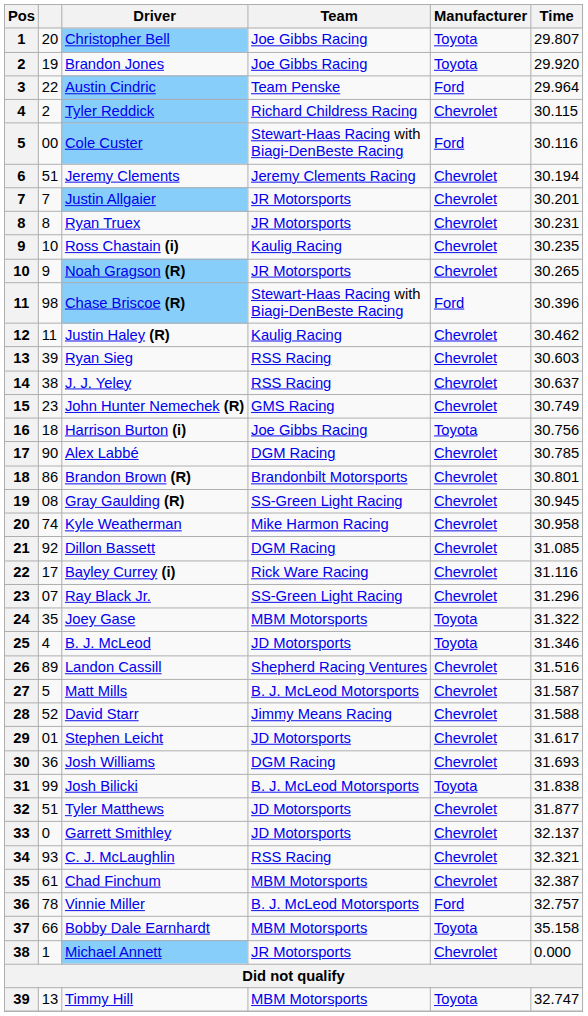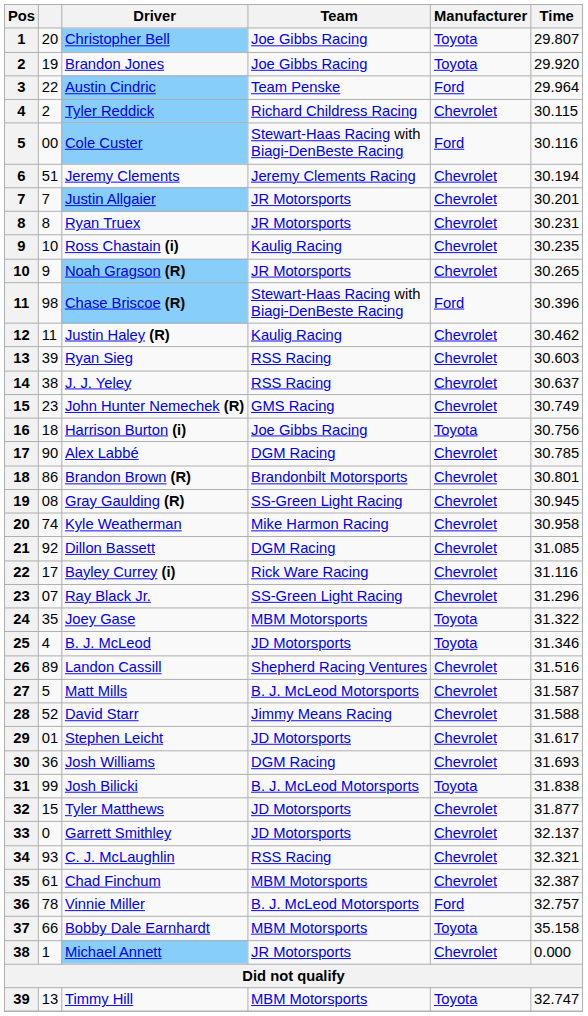 <table class="wikitable" style="font-size:98%">
 <tr>
 <th>Pos</th>
 <th></th>
 <th>Driver</th>
 <th>Team</th>
 <th>Manufacturer</th>
 <th>Time</th>
 </tr>
 <tr>
 <th>1</th>
 <td>20</td>
 <td style="text-align:left;background:#87CEFA"><a href='#'>Christopher Bell</a></td>
 <td><a href='#'>Joe Gibbs Racing</a></td>
 <td><a href='#'>Toyota</a></td>
 <td>29.807</td>
 </tr>
 <tr>
 <th>2</th>
 <td>19</td>
 <td><a href='#'>Brandon Jones</a></td>
 <td><a href='#'>Joe Gibbs Racing</a></td>
 <td><a href='#'>Toyota</a></td>
 <td>29.920</td>
 </tr>
 <tr>
 <th>3</th>
 <td>22</td>
 <td style="text-align:left;background:#87CEFA"><a href='#'>Austin Cindric</a></td>
 <td><a href='#'>Team Penske</a></td>
 <td><a href='#'>Ford</a></td>
 <td>29.964</td>
 </tr>
 <tr>
 <th>4</th>
 <td>2</td>
 <td style="text-align:left;background:#87CEFA"><a href='#'>Tyler Reddick</a></td>
 <td><a href='#'>Richard Childress Racing</a></td>
 <td><a href='#'>Chevrolet</a></td>
 <td>30.115</td>
 </tr>
 <tr>
 <th>5</th>
 <td>00</td>
 <td style="text-align:left;background:#87CEFA"><a href='#'>Cole Custer</a></td>
 <td><a href='#'>Stewart-Haas Racing</a> with <br> <a href='#'>Biagi-DenBeste Racing</a></td>
 <td><a href='#'>Ford</a></td>
 <td>30.116</td>
 </tr>
 <tr>
 <th>6</th>
 <td>51</td>
 <td><a href='#'>Jeremy Clements</a></td>
 <td><a href='#'>Jeremy Clements Racing</a></td>
 <td><a href='#'>Chevrolet</a></td>
 <td>30.194</td>
 </tr>
 <tr>
 <th>7</th>
 <td>7</td>
 <td style="text-align:left;background:#87CEFA"><a href='#'>Justin Allgaier</a></td>
 <td><a href='#'>JR Motorsports</a></td>
 <td><a href='#'>Chevrolet</a></td>
 <td>30.201</td>
 </tr>
 <tr>
 <th>8</th>
 <td>8</td>
 <td><a href='#'>Ryan Truex</a></td>
 <td><a href='#'>JR Motorsports</a></td>
 <td><a href='#'>Chevrolet</a></td>
 <td>30.231</td>
 </tr>
 <tr>
 <th>9</th>
 <td>10</td>
 <td><a href='#'>Ross Chastain</a> <strong>(i)</strong></td>
 <td><a href='#'>Kaulig Racing</a></td>
 <td><a href='#'>Chevrolet</a></td>
 <td>30.235</td>
 </tr>
 <tr>
 <th>10</th>
 <td>9</td>
 <td style="text-align:left;background:#87CEFA"><a href='#'>Noah Gragson</a> <strong>(R)</strong></td>
 <td><a href='#'>JR Motorsports</a></td>
 <td><a href='#'>Chevrolet</a></td>
 <td>30.265</td>
 </tr>
 <tr>
 <th>11</th>
 <td>98</td>
 <td style="text-align:left;background:#87CEFA"><a href='#'>Chase Briscoe</a> <strong>(R)</strong></td>
 <td><a href='#'>Stewart-Haas Racing</a> with <br> <a href='#'>Biagi-DenBeste Racing</a></td>
 <td><a href='#'>Ford</a></td>
 <td>30.396</td>
 </tr>
 <tr>
 <th>12</th>
 <td>11</td>
 <td><a href='#'>Justin Haley</a> <strong>(R)</strong></td>
 <td><a href='#'>Kaulig Racing</a></td>
 <td><a href='#'>Chevrolet</a></td>
 <td>30.462</td>
 </tr>
 <tr>
 <th>13</th>
 <td>39</td>
 <td><a href='#'>Ryan Sieg</a></td>
 <td><a href='#'>RSS Racing</a></td>
 <td><a href='#'>Chevrolet</a></td>
 <td>30.603</td>
 </tr>
 <tr>
 <th>14</th>
 <td>38</td>
 <td><a href='#'>J. J. Yeley</a></td>
 <td><a href='#'>RSS Racing</a></td>
 <td><a href='#'>Chevrolet</a></td>
 <td>30.637</td>
 </tr>
 <tr>
 <th>15</th>
 <td>23</td>
 <td><a href='#'>John Hunter Nemechek</a> <strong>(R)</strong></td>
 <td><a href='#'>GMS Racing</a></td>
 <td><a href='#'>Chevrolet</a></td>
 <td>30.749</td>
 </tr>
 <tr>
 <th>16</th>
 <td>18</td>
 <td><a href='#'>Harrison Burton</a> <strong>(i)</strong></td>
 <td><a href='#'>Joe Gibbs Racing</a></td>
 <td><a href='#'>Toyota</a></td>
 <td>30.756</td>
 </tr>
 <tr>
 <th>17</th>
 <td>90</td>
 <td><a href='#'>Alex Labbé</a></td>
 <td><a href='#'>DGM Racing</a></td>
 <td><a href='#'>Chevrolet</a></td>
 <td>30.785</td>
 </tr>
 <tr>
 <th>18</th>
 <td>86</td>
 <td><a href='#'>Brandon Brown</a> <strong>(R)</strong></td>
 <td><a href='#'>Brandonbilt Motorsports</a></td>
 <td><a href='#'>Chevrolet</a></td>
 <td>30.801</td>
 </tr>
 <tr>
 <th>19</th>
 <td>08</td>
 <td><a href='#'>Gray Gaulding</a> <strong>(R)</strong></td>
 <td><a href='#'>SS-Green Light Racing</a></td>
 <td><a href='#'>Chevrolet</a></td>
 <td>30.945</td>
 </tr>
 <tr>
 <th>20</th>
 <td>74</td>
 <td><a href='#'>Kyle Weatherman</a></td>
 <td><a href='#'>Mike Harmon Racing</a></td>
 <td><a href='#'>Chevrolet</a></td>
 <td>30.958</td>
 </tr>
 <tr>
 <th>21</th>
 <td>92</td>
 <td><a href='#'>Dillon Bassett</a></td>
 <td><a href='#'>DGM Racing</a></td>
 <td><a href='#'>Chevrolet</a></td>
 <td>31.085</td>
 </tr>
 <tr>
 <th>22</th>
 <td>17</td>
 <td><a href='#'>Bayley Currey</a> <strong>(i)</strong></td>
 <td><a href='#'>Rick Ware Racing</a></td>
 <td><a href='#'>Chevrolet</a></td>
 <td>31.116</td>
 </tr>
 <tr>
 <th>23</th>
 <td>07</td>
 <td><a href='#'>Ray Black Jr.</a></td>
 <td><a href='#'>SS-Green Light Racing</a></td>
 <td><a href='#'>Chevrolet</a></td>
 <td>31.296</td>
 </tr>
 <tr>
 <th>24</th>
 <td>35</td>
 <td><a href='#'>Joey Gase</a></td>
 <td><a href='#'>MBM Motorsports</a></td>
 <td><a href='#'>Toyota</a></td>
 <td>31.322</td>
 </tr>
 <tr>
 <th>25</th>
 <td>4</td>
 <td><a href='#'>B. J. McLeod</a></td>
 <td><a href='#'>JD Motorsports</a></td>
 <td><a href='#'>Toyota</a></td>
 <td>31.346</td>
 </tr>
 <tr>
 <th>26</th>
 <td>89</td>
 <td><a href='#'>Landon Cassill</a></td>
 <td><a href='#'>Shepherd Racing Ventures</a></td>
 <td><a href='#'>Chevrolet</a></td>
 <td>31.516</td>
 </tr>
 <tr>
 <th>27</th>
 <td>5</td>
 <td><a href='#'>Matt Mills</a></td>
 <td><a href='#'>B. J. McLeod Motorsports</a></td>
 <td><a href='#'>Chevrolet</a></td>
 <td>31.587</td>
 </tr>
 <tr>
 <th>28</th>
 <td>52</td>
 <td><a href='#'>David Starr</a></td>
 <td><a href='#'>Jimmy Means Racing</a></td>
 <td><a href='#'>Chevrolet</a></td>
 <td>31.588</td>
 </tr>
 <tr>
 <th>29</th>
 <td>01</td>
 <td><a href='#'>Stephen Leicht</a></td>
 <td><a href='#'>JD Motorsports</a></td>
 <td><a href='#'>Chevrolet</a></td>
 <td>31.617</td>
 </tr>
 <tr>
 <th>30</th>
 <td>36</td>
 <td><a href='#'>Josh Williams</a></td>
 <td><a href='#'>DGM Racing</a></td>
 <td><a href='#'>Chevrolet</a></td>
 <td>31.693</td>
 </tr>
 <tr>
 <th>31</th>
 <td>99</td>
 <td><a href='#'>Josh Bilicki</a></td>
 <td><a href='#'>B. J. McLeod Motorsports</a></td>
 <td><a href='#'>Toyota</a></td>
 <td>31.838</td>
 </tr>
 <tr>
 <th>32</th>
-<td>51</td>
+<td>15</td>
 <td><a href='#'>Tyler Matthews</a></td>
 <td><a href='#'>JD Motorsports</a></td>
 <td><a href='#'>Chevrolet</a></td>
 <td>31.877</td>
 </tr>
 <tr>
 <th>33</th>
 <td>0</td>
 <td><a href='#'>Garrett Smithley</a></td>
 <td><a href='#'>JD Motorsports</a></td>
 <td><a href='#'>Chevrolet</a></td>
 <td>32.137</td>
 </tr>
 <tr>
 <th>34</th>
 <td>93</td>
 <td><a href='#'>C. J. McLaughlin</a></td>
 <td><a href='#'>RSS Racing</a></td>
 <td><a href='#'>Chevrolet</a></td>
 <td>32.321</td>
 </tr>
 <tr>
 <th>35</th>
 <td>61</td>
 <td><a href='#'>Chad Finchum</a></td>
 <td><a href='#'>MBM Motorsports</a></td>
 <td><a href='#'>Chevrolet</a></td>
 <td>32.387</td>
 </tr>
 <tr>
 <th>36</th>
 <td>78</td>
 <td><a href='#'>Vinnie Miller</a></td>
 <td><a href='#'>B. J. McLeod Motorsports</a></td>
 <td><a href='#'>Ford</a></td>
 <td>32.757</td>
 </tr>
 <tr>
 <th>37</th>
 <td>66</td>
 <td><a href='#'>Bobby Dale Earnhardt</a></td>
 <td><a href='#'>MBM Motorsports</a></td>
 <td><a href='#'>Toyota</a></td>
 <td>35.158</td>
 </tr>
 <tr>
 <th>38</th>
 <td>1</td>
 <td style="text-align:left;background:#87CEFA"><a href='#'>Michael Annett</a></td>
 <td><a href='#'>JR Motorsports</a></td>
 <td><a href='#'>Chevrolet</a></td>
 <td>0.000</td>
 </tr>
 <tr>
 <th colspan="7">Did not qualify</th>
 </tr>
 <tr>
 <th>39</th>
 <td>13</td>
 <td><a href='#'>Timmy Hill</a></td>
 <td><a href='#'>MBM Motorsports</a></td>
 <td><a href='#'>Toyota</a></td>
 <td>32.747</td>
 </tr>
 <tr>
 </tr>
 </table>
